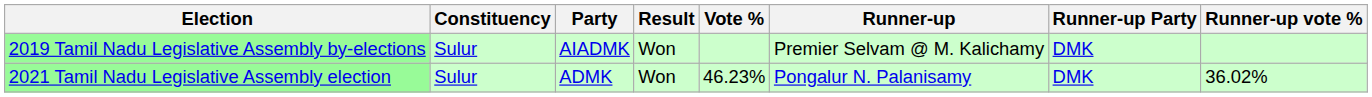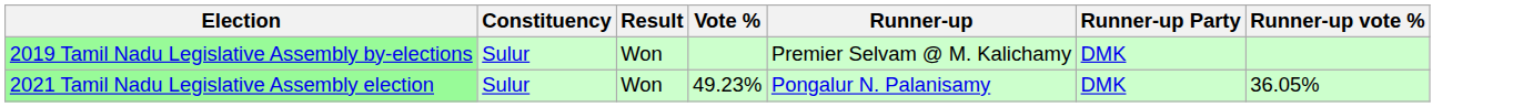 <table class="wikitable">
 <tr>
 <th>Election</th>
 <th>Constituency</th>
-<th>Party</th>
 <th>Result</th>
 <th>Vote %</th>
 <th>Runner-up</th>
 <th>Runner-up Party</th>
 <th>Runner-up vote %</th>
 </tr>
 <tr style="background:#cfc;">
 <td bgcolor=#98FB98><a href='#'>2019 Tamil Nadu Legislative Assembly by-elections</a></td>
 <td><a href='#'>Sulur</a></td>
-<td><a href='#'>AIADMK</a></td>
 <td>Won</td>
 <td></td>
 <td>Premier Selvam @ M. Kalichamy</td>
 <td><a href='#'>DMK</a></td>
 <td></td>
 </tr>
 <tr style="background:#cfc;">
 <td bgcolor="#98FB98"><a href='#'>2021 Tamil Nadu Legislative Assembly election</a></td>
 <td><a href='#'>Sulur</a></td>
-<td><a href='#'>ADMK</a></td>
 <td>Won</td>
-<td>46.23%</td>
+<td>49.23%</td>
 <td><a href='#'>Pongalur N. Palanisamy</a></td>
 <td><a href='#'>DMK</a></td>
-<td>36.02%</td>
+<td>36.05%</td>
 </tr>
 </table>
